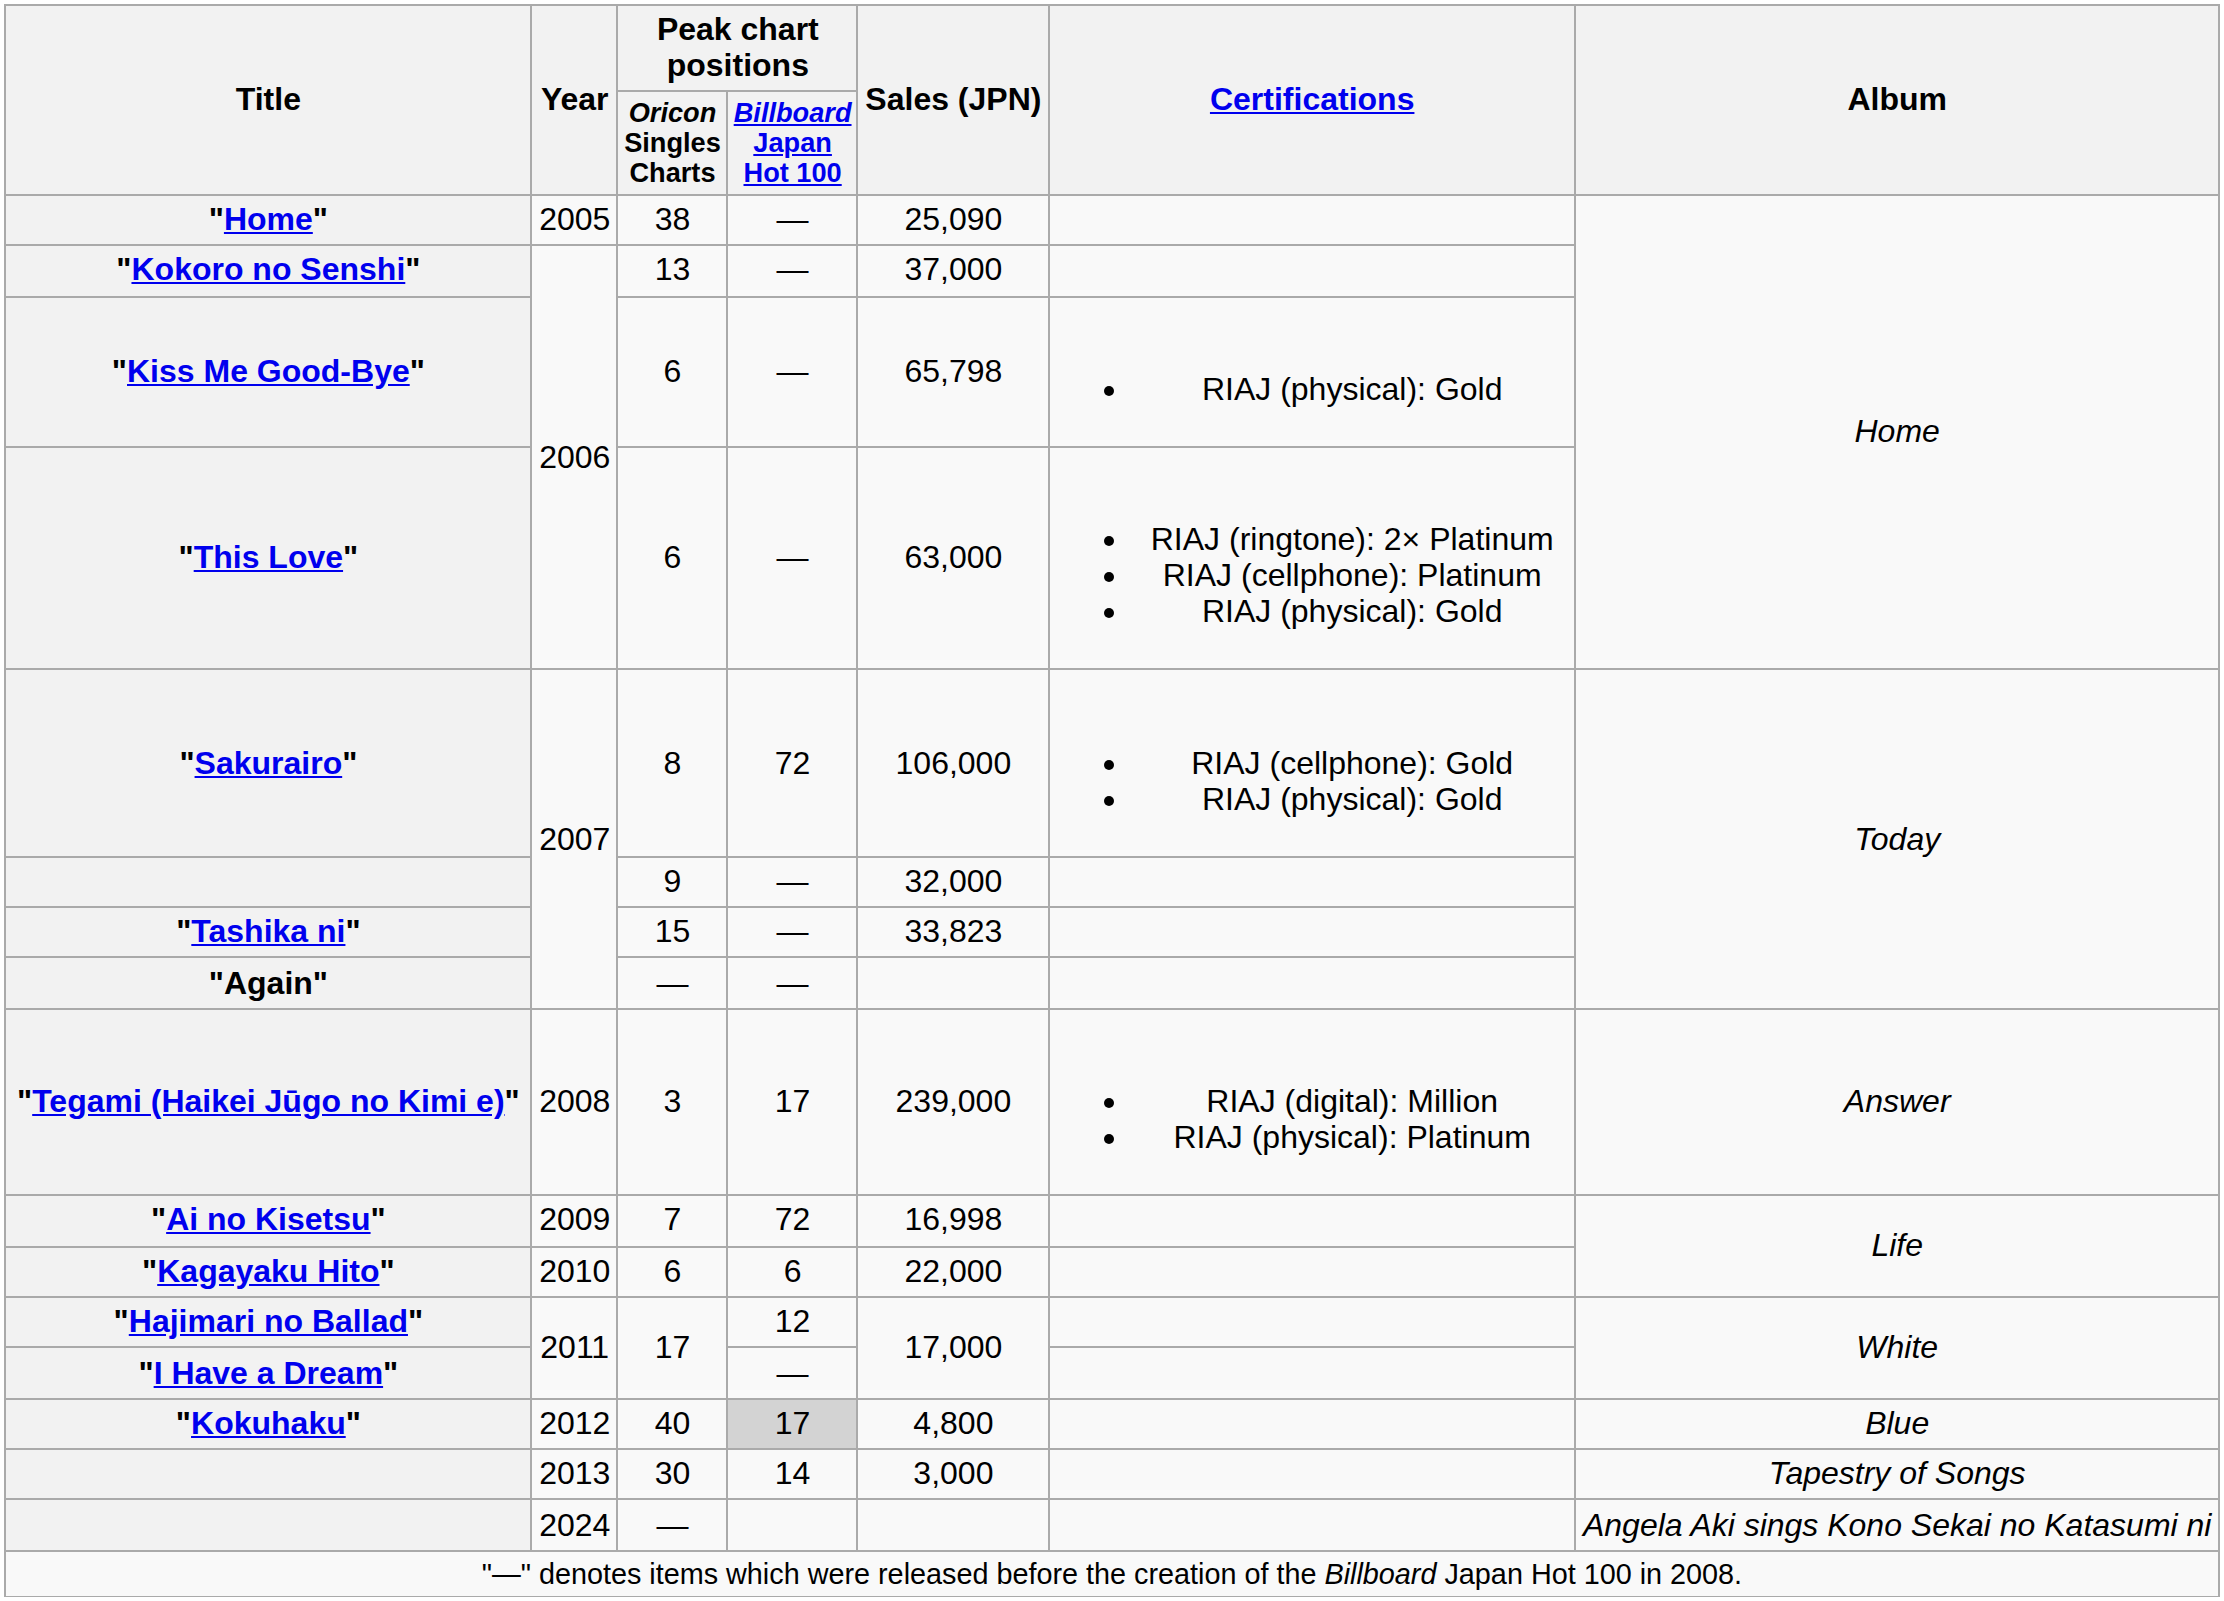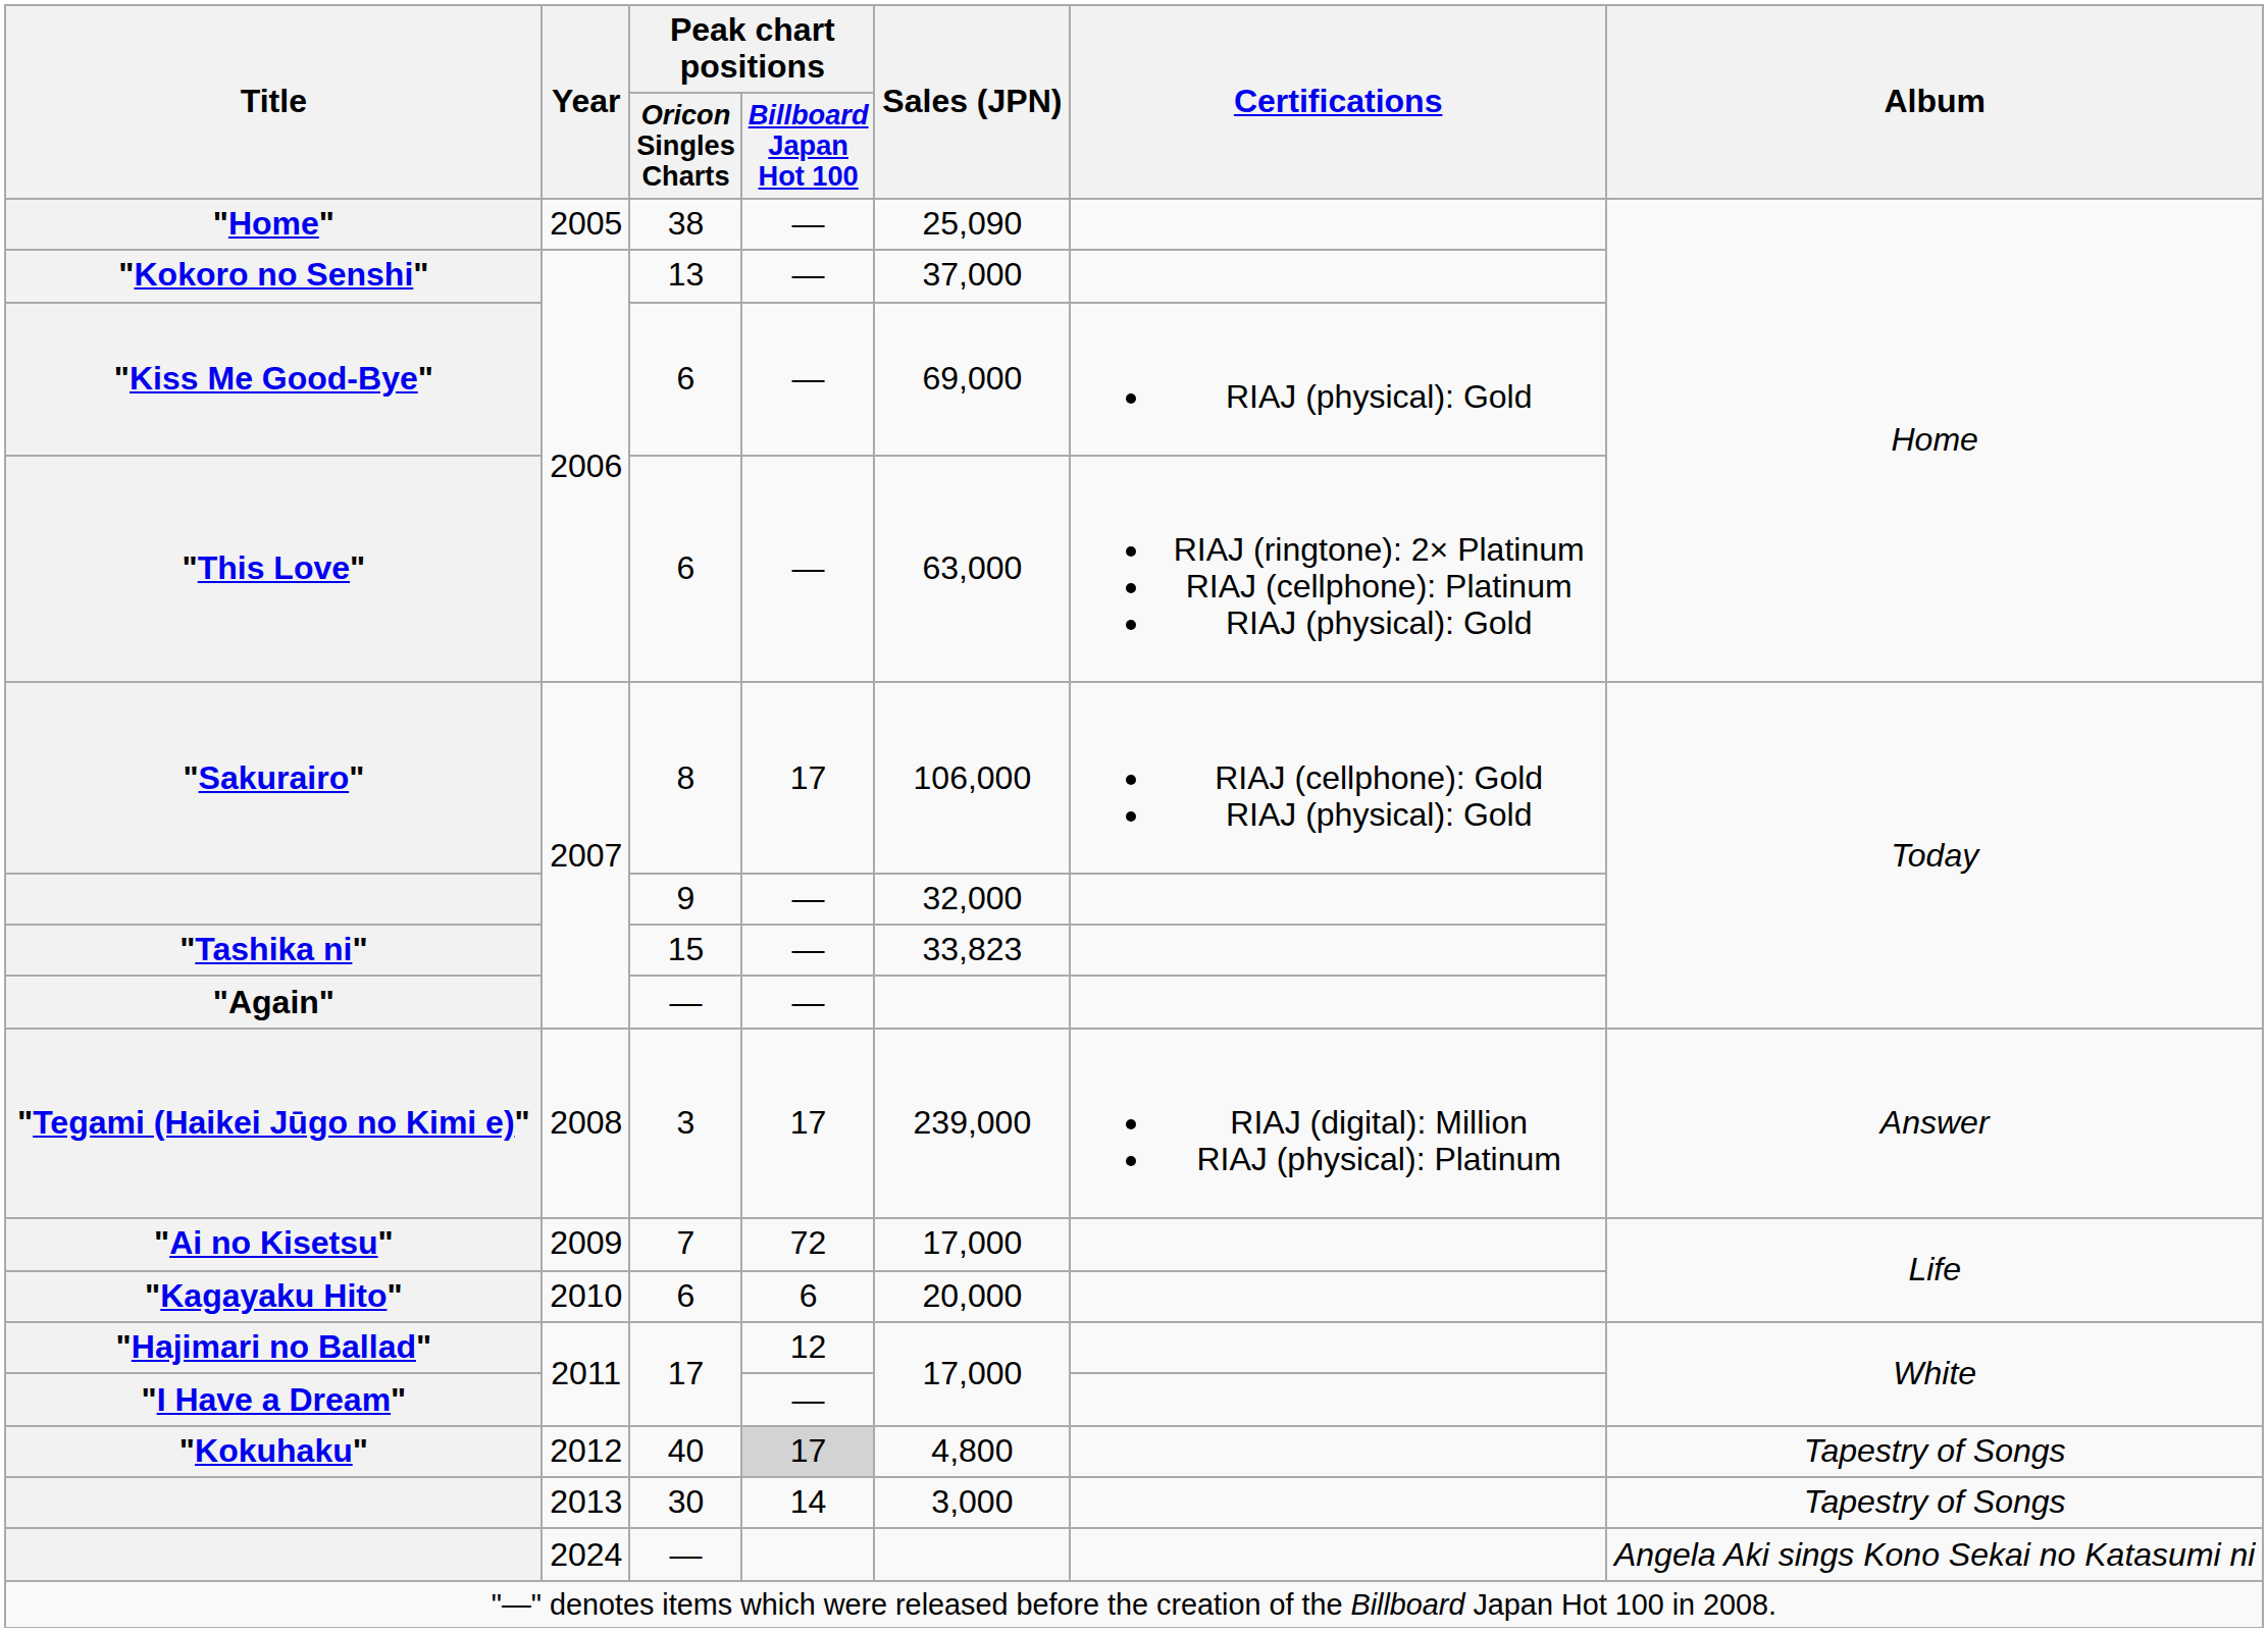 <table class="wikitable plainrowheaders" style="text-align:center;">
 <tr>
 <th scope="col" rowspan="2" style="width:16em;">Title</th>
 <th scope="col" rowspan="2">Year</th>
 <th scope="col" colspan="2">Peak chart positions</th>
 <th scope="col" rowspan="2">Sales (JPN)</th>
 <th scope="col" rowspan="2" style="width:16em;"><a href='#'>Certifications</a></th>
 <th scope="col" rowspan="2">Album</th>
 </tr>
 <tr>
 <th style="width:3em;font-size:85%"><em>Oricon</em> Singles Charts<br></th>
 <th style="width:3em;font-size:85%"><em><a href='#'>Billboard</a></em> <a href='#'>Japan Hot 100</a><br></th>
 </tr>
 <tr>
 <th scope="row">"<a href='#'>Home</a>"</th>
 <td>2005</td>
 <td>38</td>
 <td>—</td>
 <td>25,090</td>
 <td></td>
 <td rowspan=4><em>Home</em></td>
 </tr>
 <tr>
 <th scope="row">"<a href='#'>Kokoro no Senshi</a>"</th>
 <td rowspan="3">2006</td>
 <td>13</td>
 <td>—</td>
 <td>37,000</td>
 <td></td>
 </tr>
 <tr>
 <th scope="row">"<a href='#'>Kiss Me Good-Bye</a>"</th>
 <td>6</td>
 <td>—</td>
-<td>65,798</td>
+<td>69,000</td>
 <td><br><ul><li>RIAJ <span>(physical)</span>: Gold</li></ul></td>
 </tr>
 <tr>
 <th scope="row">"<a href='#'>This Love</a>"</th>
 <td>6</td>
 <td>—</td>
 <td>63,000</td>
 <td><br><ul><li>RIAJ <span>(ringtone)</span>: 2× Platinum</li><li>RIAJ <span>(cellphone)</span>: Platinum</li><li>RIAJ <span>(physical)</span>: Gold</li></ul></td>
 </tr>
 <tr>
 <th scope="row">"<a href='#'>Sakurairo</a>"</th>
 <td rowspan="4">2007</td>
 <td>8</td>
-<td>72</td>
+<td>17</td>
 <td>106,000</td>
 <td><br><ul><li>RIAJ <span>(cellphone)</span>: Gold</li><li>RIAJ <span>(physical)</span>: Gold</li></ul></td>
 <td rowspan=4><em>Today</em></td>
 </tr>
 <tr>
 <th scope="row"></th>
 <td>9</td>
 <td>—</td>
 <td>32,000</td>
 <td></td>
 </tr>
 <tr>
 <th scope="row">"<a href='#'>Tashika ni</a>"</th>
 <td>15</td>
 <td>—</td>
 <td>33,823</td>
 <td></td>
 </tr>
 <tr>
 <th scope="row">"Again"</th>
 <td>—</td>
 <td>—</td>
 <td></td>
 <td></td>
 </tr>
 <tr>
 <th scope="row">"<a href='#'>Tegami (Haikei Jūgo no Kimi e)</a>"</th>
 <td>2008</td>
 <td>3</td>
 <td>17</td>
 <td>239,000</td>
 <td><br><ul><li>RIAJ <span>(digital)</span>: Million </li><li>RIAJ <span>(physical)</span>: Platinum</li></ul></td>
 <td><em>Answer</em></td>
 </tr>
 <tr>
 <th scope="row">"<a href='#'>Ai no Kisetsu</a>"</th>
 <td>2009</td>
 <td>7</td>
 <td>72</td>
-<td>16,998</td>
+<td>17,000</td>
 <td></td>
 <td rowspan=2><em>Life</em></td>
 </tr>
 <tr>
 <th scope="row">"<a href='#'>Kagayaku Hito</a>"</th>
 <td>2010</td>
 <td>6</td>
 <td>6</td>
-<td>22,000</td>
+<td>20,000</td>
 <td></td>
 </tr>
 <tr>
 <th scope="row">"<a href='#'>Hajimari no Ballad</a>"</th>
 <td rowspan="2">2011</td>
 <td rowspan="2">17</td>
 <td>12</td>
 <td rowspan="2">17,000</td>
 <td></td>
 <td rowspan=2><em>White</em></td>
 </tr>
 <tr>
 <th scope="row">"<a href='#'>I Have a Dream</a>"</th>
 <td>—</td>
 <td></td>
 </tr>
 <tr>
 <th scope="row">"<a href='#'>Kokuhaku</a>"</th>
 <td>2012</td>
 <td>40</td>
 <td style="background: lightgrey;">17</td>
 <td>4,800</td>
 <td></td>
-<td><em>Blue</em></td>
+<td><em>Tapestry of Songs</em></td>
 </tr>
 <tr>
 <th scope="row"></th>
 <td>2013</td>
 <td>30</td>
 <td>14</td>
 <td>3,000</td>
 <td></td>
 <td><em>Tapestry of Songs</em></td>
 </tr>
 <tr>
 <th scope="row"></th>
 <td>2024</td>
 <td>—</td>
 <td></td>
 <td></td>
 <td></td>
 <td><em>Angela Aki sings Kono Sekai no Katasumi ni</em></td>
 </tr>
 <tr>
 <td colspan="12" align="center" style="font-size:90%;">"—" denotes items which were released before the creation of the <em>Billboard</em> Japan Hot 100 in 2008.</td>
 </tr>
 </table>
